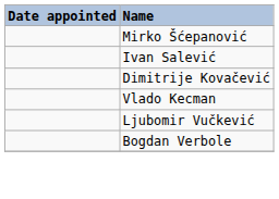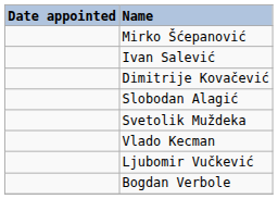 <table class="wikitable">
 <tr>
 <th style="text-align: left; background: #B0C4DE;">Date appointed</th>
 <th style="text-align: left; background: #B0C4DE;">Name</th>
 </tr>
 <tr>
 <td></td>
 <td>Mirko Šćepanović</td>
 </tr>
 <tr>
 <td></td>
 <td>Ivan Salević</td>
 </tr>
 <tr>
 <td></td>
 <td>Dimitrije Kovačević</td>
 </tr>
 <tr>
 <td></td>
+<td>Slobodan Alagić</td>
+</tr>
+<tr>
+<td></td>
+<td>Svetolik Muždeka</td>
+</tr>
+<tr>
+<td></td>
 <td>Vlado Kecman</td>
 </tr>
 <tr>
 <td></td>
 <td>Ljubomir Vučkević</td>
 </tr>
 <tr>
 <td></td>
 <td>Bogdan Verbole</td>
 </tr>
 <tr>
 </tr>
 </table>
